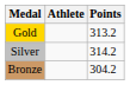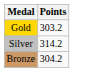 <table class="wikitable">
 <tr>
 <th>Medal</th>
-<th>Athlete</th>
 <th>Points</th>
 </tr>
 <tr>
 <td style="text-align:center;background-color:gold;">Gold</td>
-<td></td>
-<td>313.2</td>
+<td>303.2</td>
 </tr>
 <tr>
 <td style="text-align:center;background-color:silver;">Silver</td>
-<td></td>
 <td>314.2</td>
 </tr>
 <tr>
 <td style="text-align:center;background-color:#CC9966;">Bronze</td>
-<td></td>
 <td>304.2</td>
 </tr>
 </table>
